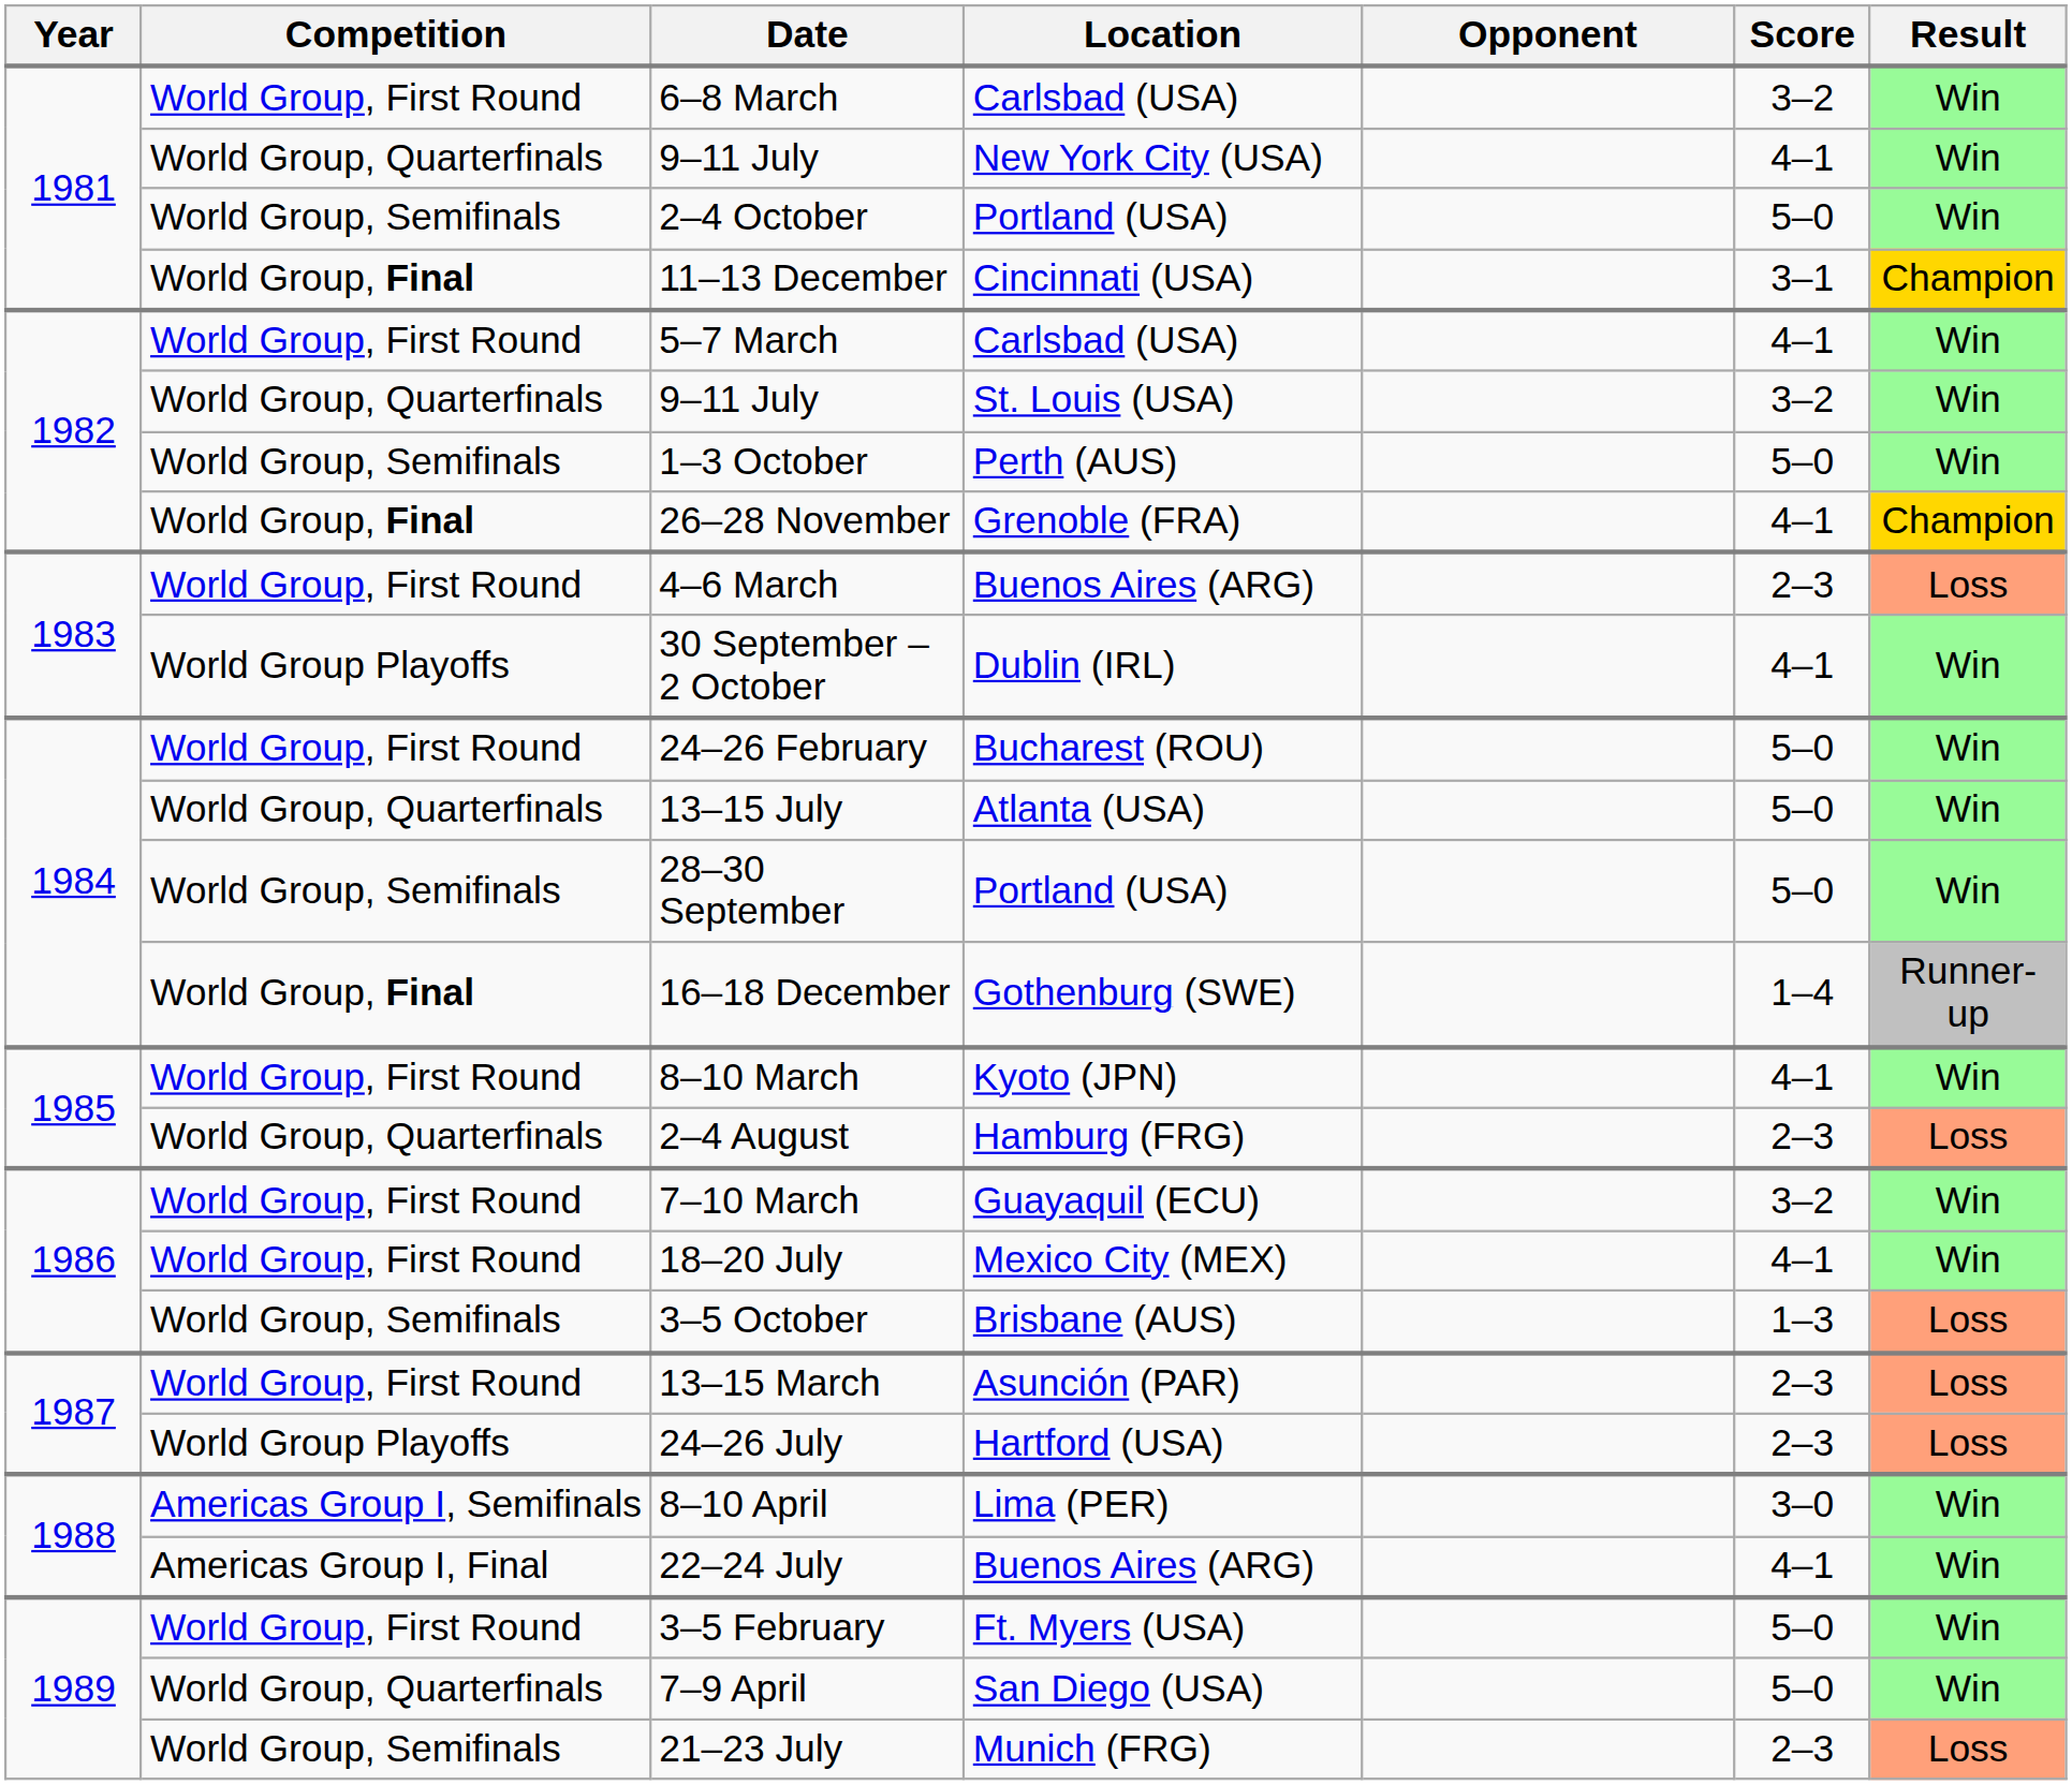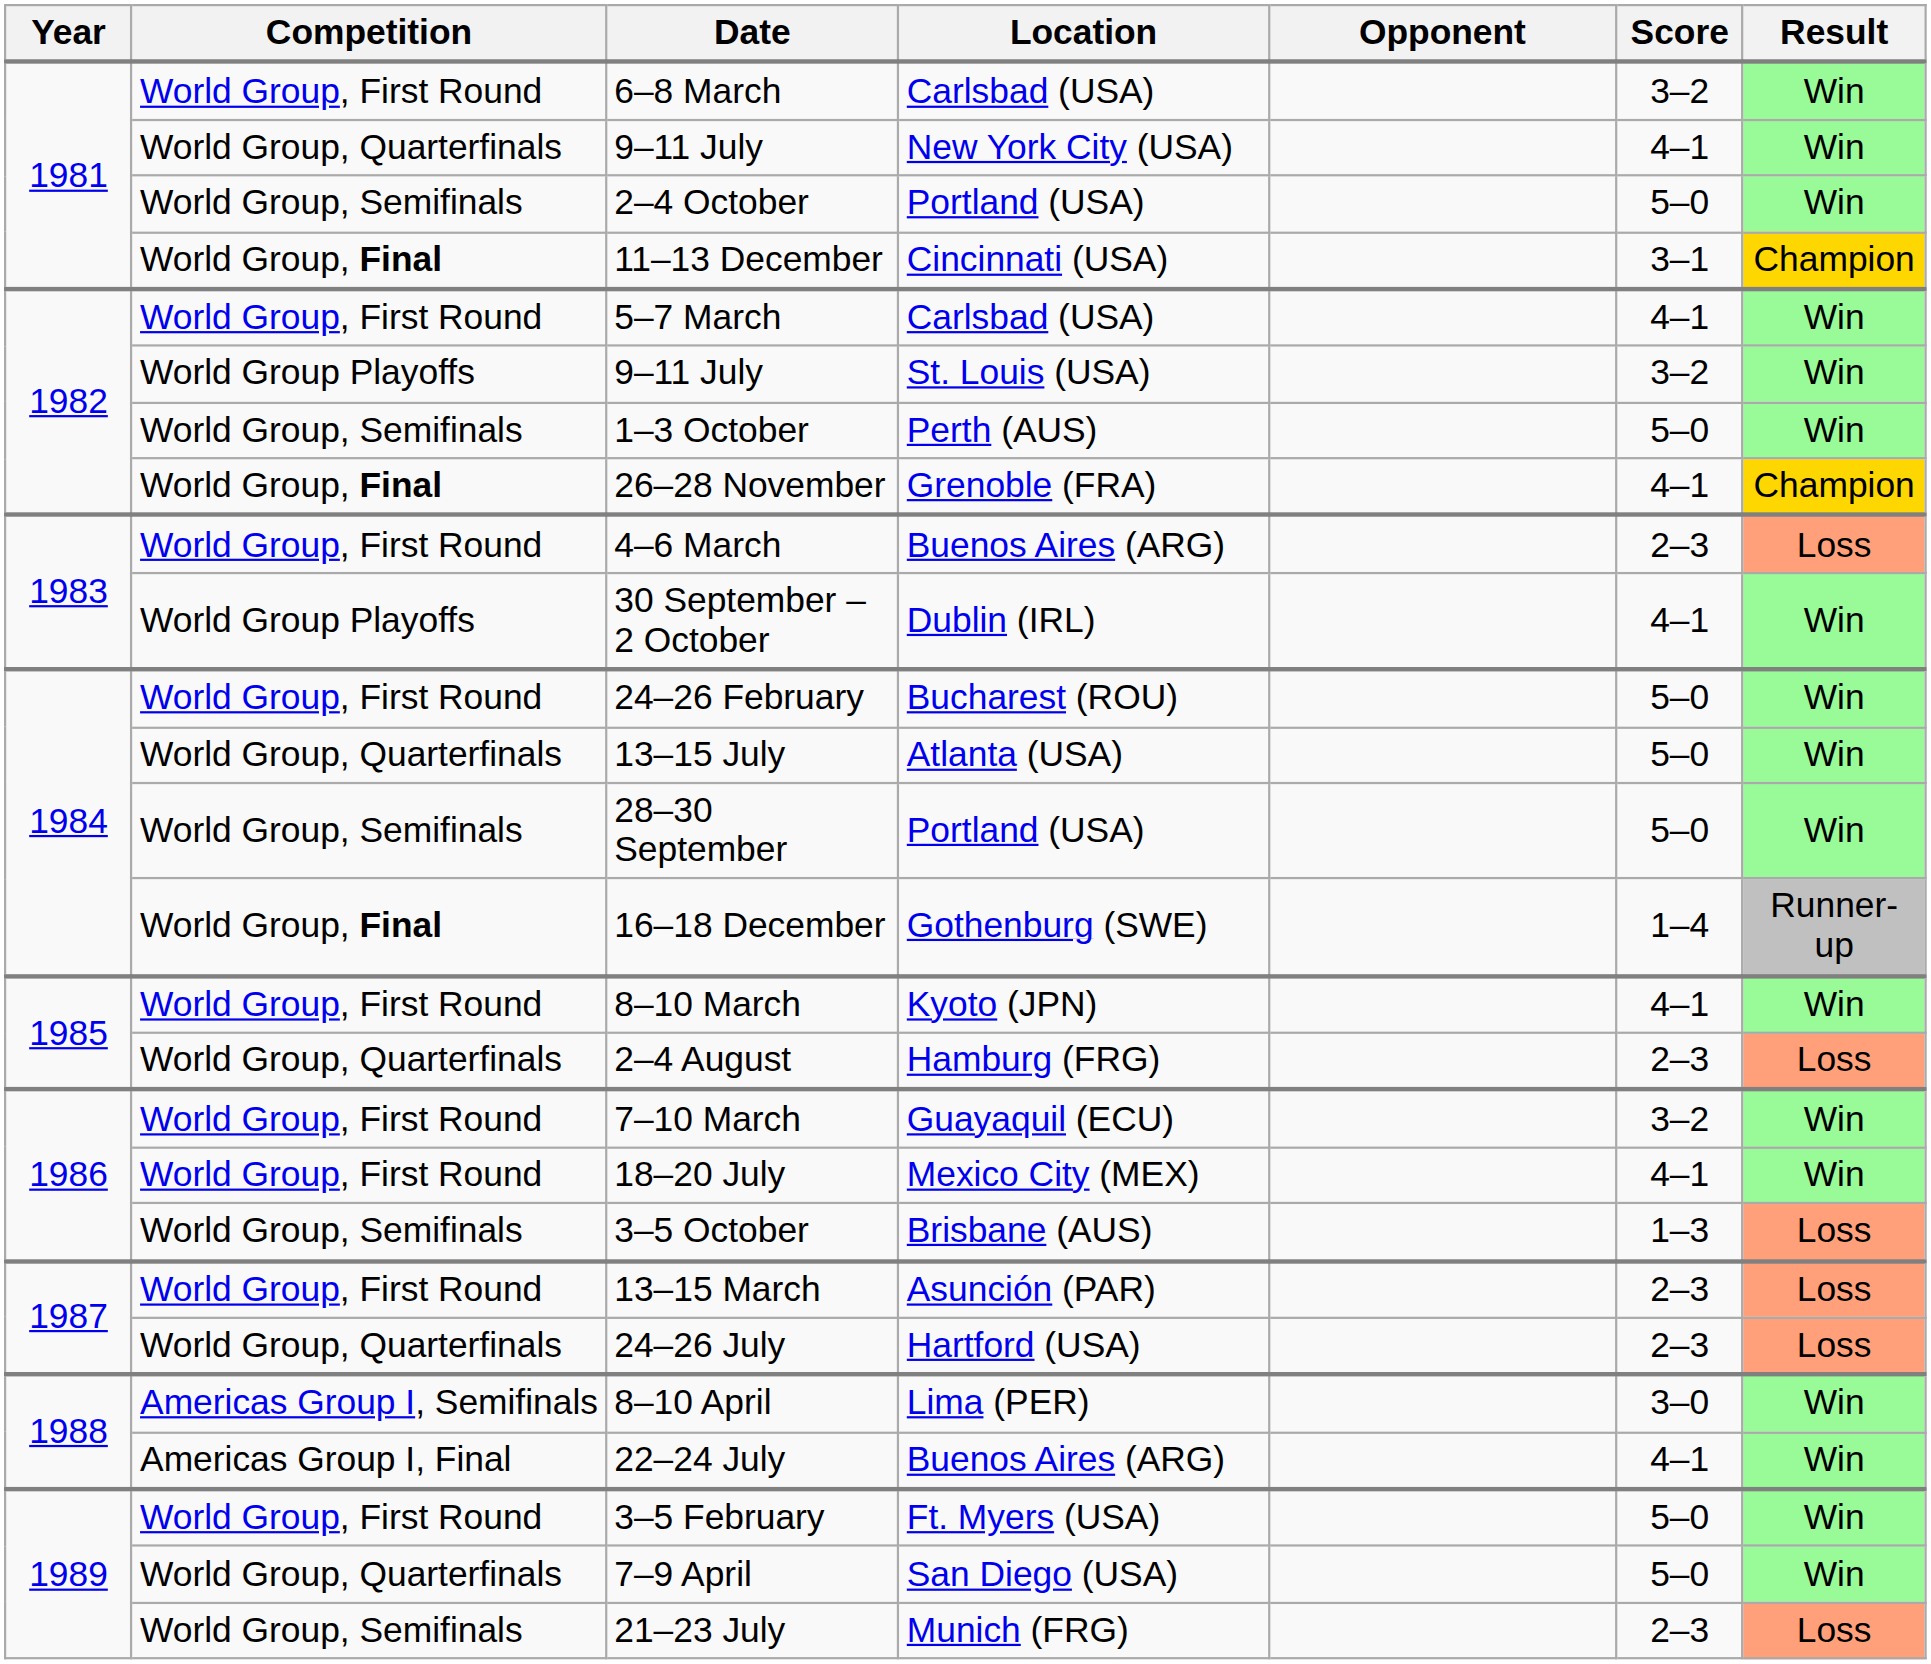 <table class="wikitable collapsible collapsed">
 <tr>
 <th width="50">Year</th>
 <th width="200">Competition</th>
 <th width="125">Date</th>
 <th width="160">Location</th>
 <th width="150">Opponent</th>
 <th width="50">Score</th>
 <th width="75">Result</th>
 </tr>
 <tr style="border-top:2px solid gray;">
 <td align="center" rowspan="4"><a href='#'>1981</a></td>
 <td><a href='#'>World Group</a>, First Round</td>
 <td>6–8 March</td>
 <td><a href='#'>Carlsbad</a> (USA)</td>
 <td></td>
 <td align="center">3–2</td>
 <td align="center" bgcolor="#98FB98">Win</td>
 </tr>
 <tr>
 <td>World Group, Quarterfinals</td>
 <td>9–11 July</td>
 <td><a href='#'>New York City</a> (USA)</td>
 <td></td>
 <td align="center">4–1</td>
 <td align="center" bgcolor="#98FB98">Win</td>
 </tr>
 <tr>
 <td>World Group, Semifinals</td>
 <td>2–4 October</td>
 <td><a href='#'>Portland</a> (USA)</td>
 <td></td>
 <td align="center">5–0</td>
 <td align="center" bgcolor="#98FB98">Win</td>
 </tr>
 <tr>
 <td>World Group, <strong>Final</strong></td>
 <td>11–13 December</td>
 <td><a href='#'>Cincinnati</a> (USA)</td>
 <td></td>
 <td align="center">3–1</td>
 <td align="center" bgcolor="gold">Champion</td>
 </tr>
 <tr style="border-top:2px solid gray;">
 <td align="center" rowspan="4"><a href='#'>1982</a></td>
 <td><a href='#'>World Group</a>, First Round</td>
 <td>5–7 March</td>
 <td><a href='#'>Carlsbad</a> (USA)</td>
 <td></td>
 <td align="center">4–1</td>
 <td align="center" bgcolor="#98FB98">Win</td>
 </tr>
 <tr>
-<td>World Group, Quarterfinals</td>
+<td>World Group Playoffs</td>
 <td>9–11 July</td>
 <td><a href='#'>St. Louis</a> (USA)</td>
 <td></td>
 <td align="center">3–2</td>
 <td align="center" bgcolor="#98FB98">Win</td>
 </tr>
 <tr>
 <td>World Group, Semifinals</td>
 <td>1–3 October</td>
 <td><a href='#'>Perth</a> (AUS)</td>
 <td></td>
 <td align="center">5–0</td>
 <td align="center" bgcolor="#98FB98">Win</td>
 </tr>
 <tr>
 <td>World Group, <strong>Final</strong></td>
 <td>26–28 November</td>
 <td><a href='#'>Grenoble</a> (FRA)</td>
 <td></td>
 <td align="center">4–1</td>
 <td align="center" bgcolor="gold">Champion</td>
 </tr>
 <tr style="border-top:2px solid gray;">
 <td align="center" rowspan="2"><a href='#'>1983</a></td>
 <td><a href='#'>World Group</a>, First Round</td>
 <td>4–6 March</td>
 <td><a href='#'>Buenos Aires</a> (ARG)</td>
 <td></td>
 <td align="center">2–3</td>
 <td align="center" bgcolor="#FFA07A">Loss</td>
 </tr>
 <tr>
 <td>World Group Playoffs</td>
 <td>30 September – 2 October</td>
 <td><a href='#'>Dublin</a> (IRL)</td>
 <td></td>
 <td align="center">4–1</td>
 <td align="center" bgcolor="#98FB98">Win</td>
 </tr>
 <tr style="border-top:2px solid gray;">
 <td align="center" rowspan="4"><a href='#'>1984</a></td>
 <td><a href='#'>World Group</a>, First Round</td>
 <td>24–26 February</td>
 <td><a href='#'>Bucharest</a> (ROU)</td>
 <td></td>
 <td align="center">5–0</td>
 <td align="center" bgcolor="#98FB98">Win</td>
 </tr>
 <tr>
 <td>World Group, Quarterfinals</td>
 <td>13–15 July</td>
 <td><a href='#'>Atlanta</a> (USA)</td>
 <td></td>
 <td align="center">5–0</td>
 <td align="center" bgcolor="#98FB98">Win</td>
 </tr>
 <tr>
 <td>World Group, Semifinals</td>
 <td>28–30 September</td>
 <td><a href='#'>Portland</a> (USA)</td>
 <td></td>
 <td align="center">5–0</td>
 <td align="center" bgcolor="#98FB98">Win</td>
 </tr>
 <tr>
 <td>World Group, <strong>Final</strong></td>
 <td>16–18 December</td>
 <td><a href='#'>Gothenburg</a> (SWE)</td>
 <td></td>
 <td align="center">1–4</td>
 <td align="center" bgcolor="silver">Runner-up</td>
 </tr>
 <tr style="border-top:2px solid gray;">
 <td align="center" rowspan="2"><a href='#'>1985</a></td>
 <td><a href='#'>World Group</a>, First Round</td>
 <td>8–10 March</td>
 <td><a href='#'>Kyoto</a> (JPN)</td>
 <td></td>
 <td align="center">4–1</td>
 <td align="center" bgcolor="#98FB98">Win</td>
 </tr>
 <tr>
 <td>World Group, Quarterfinals</td>
 <td>2–4 August</td>
 <td><a href='#'>Hamburg</a> (FRG)</td>
 <td></td>
 <td align="center">2–3</td>
 <td align="center" bgcolor="#FFA07A">Loss</td>
 </tr>
 <tr style="border-top:2px solid gray;">
 <td align="center" rowspan="3"><a href='#'>1986</a></td>
 <td><a href='#'>World Group</a>, First Round</td>
 <td>7–10 March</td>
 <td><a href='#'>Guayaquil</a> (ECU)</td>
 <td></td>
 <td align="center">3–2</td>
 <td align="center" bgcolor="#98FB98">Win</td>
 </tr>
 <tr>
 <td><a href='#'>World Group</a>, First Round</td>
 <td>18–20 July</td>
 <td><a href='#'>Mexico City</a> (MEX)</td>
 <td></td>
 <td align="center">4–1</td>
 <td align="center" bgcolor="#98FB98">Win</td>
 </tr>
 <tr>
 <td>World Group, Semifinals</td>
 <td>3–5 October</td>
 <td><a href='#'>Brisbane</a> (AUS)</td>
 <td></td>
 <td align="center">1–3</td>
 <td align="center" bgcolor="#FFA07A">Loss</td>
 </tr>
 <tr style="border-top:2px solid gray;">
 <td align="center" rowspan="2"><a href='#'>1987</a></td>
 <td><a href='#'>World Group</a>, First Round</td>
 <td>13–15 March</td>
 <td><a href='#'>Asunción</a> (PAR)</td>
 <td></td>
 <td align="center">2–3</td>
 <td align="center" bgcolor="#FFA07A">Loss</td>
 </tr>
 <tr>
-<td>World Group Playoffs</td>
+<td>World Group, Quarterfinals</td>
 <td>24–26 July</td>
 <td><a href='#'>Hartford</a> (USA)</td>
 <td></td>
 <td align="center">2–3</td>
 <td align="center" bgcolor="#FFA07A">Loss</td>
 </tr>
 <tr style="border-top:2px solid gray;">
 <td align="center" rowspan="2"><a href='#'>1988</a></td>
 <td nowrap><a href='#'>Americas Group I</a>, Semifinals</td>
 <td>8–10 April</td>
 <td><a href='#'>Lima</a> (PER)</td>
 <td></td>
 <td align="center">3–0</td>
 <td align="center" bgcolor="#98FB98">Win</td>
 </tr>
 <tr>
 <td>Americas Group I, Final</td>
 <td>22–24 July</td>
 <td><a href='#'>Buenos Aires</a> (ARG)</td>
 <td></td>
 <td align="center">4–1</td>
 <td align="center" bgcolor="#98FB98">Win</td>
 </tr>
 <tr style="border-top:2px solid gray;">
 <td align="center" rowspan="3"><a href='#'>1989</a></td>
 <td><a href='#'>World Group</a>, First Round</td>
 <td>3–5 February</td>
 <td><a href='#'>Ft. Myers</a> (USA)</td>
 <td></td>
 <td align="center">5–0</td>
 <td align="center" bgcolor="#98FB98">Win</td>
 </tr>
 <tr>
 <td>World Group, Quarterfinals</td>
 <td>7–9 April</td>
 <td><a href='#'>San Diego</a> (USA)</td>
 <td></td>
 <td align="center">5–0</td>
 <td align="center" bgcolor="#98FB98">Win</td>
 </tr>
 <tr>
 <td>World Group, Semifinals</td>
 <td>21–23 July</td>
 <td><a href='#'>Munich</a> (FRG)</td>
 <td></td>
 <td align="center">2–3</td>
 <td align="center" bgcolor="#FFA07A">Loss</td>
 </tr>
 </table>
